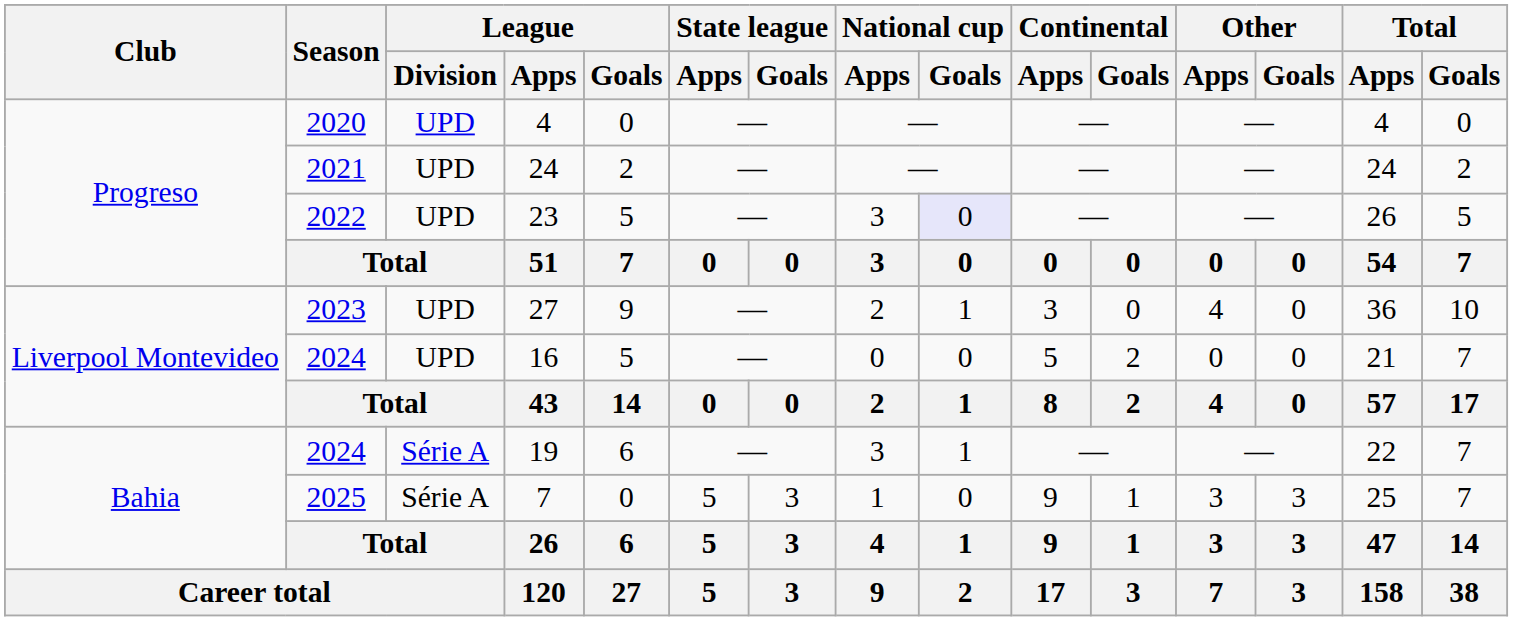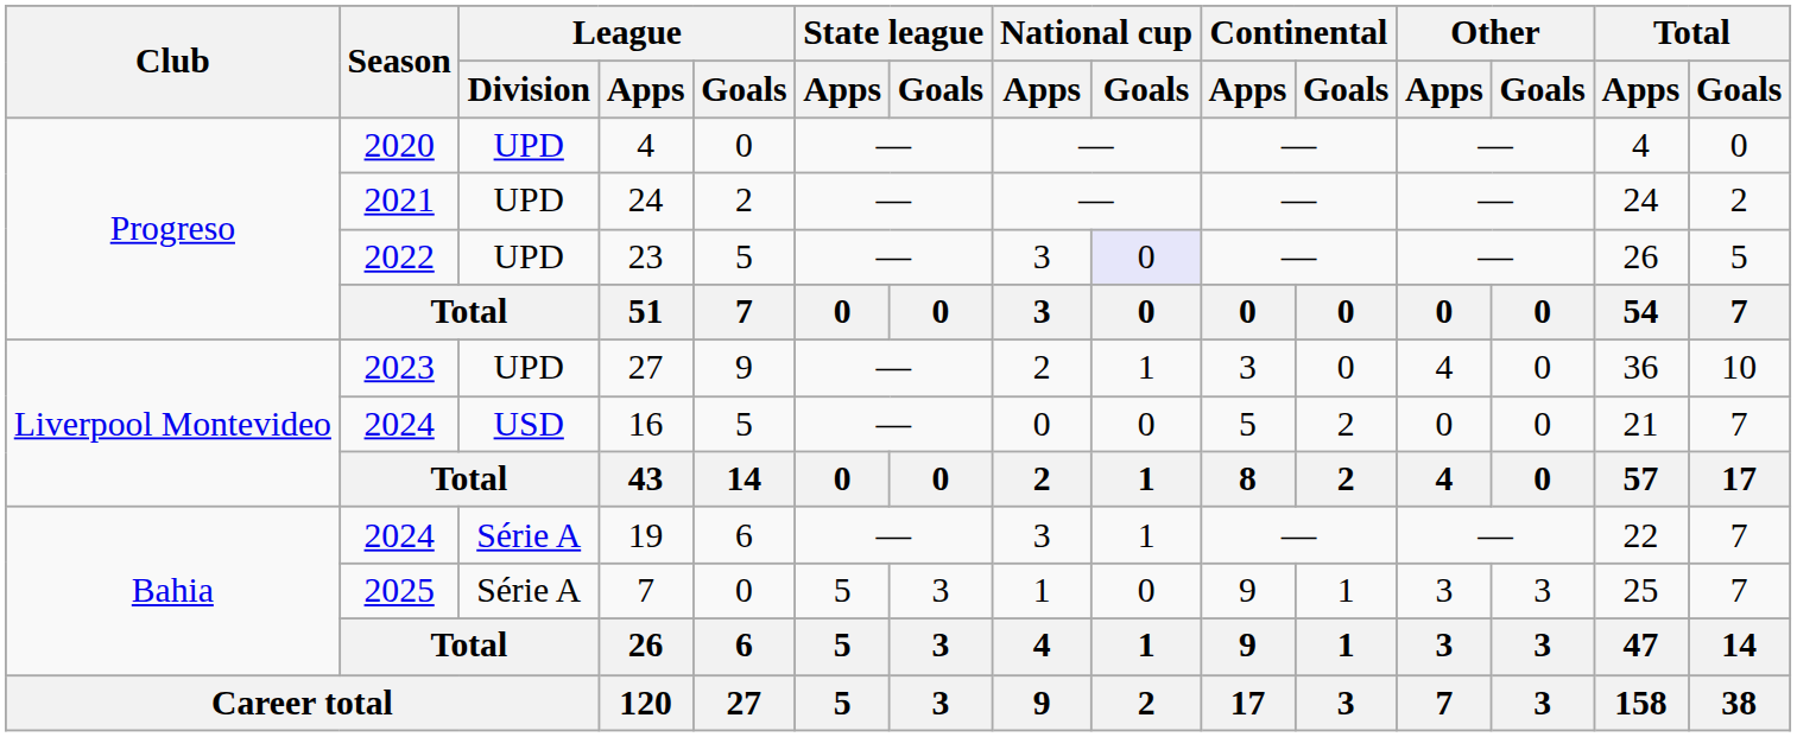 <table class="wikitable" Style="text-align: center">
 <tr>
 <th rowspan="2">Club</th>
 <th rowspan="2">Season</th>
 <th colspan="3">League</th>
 <th colspan="2">State league</th>
 <th colspan="2">National cup</th>
 <th colspan="2">Continental</th>
 <th colspan="2">Other</th>
 <th colspan="2">Total</th>
 </tr>
 <tr>
 <th>Division</th>
 <th>Apps</th>
 <th>Goals</th>
 <th>Apps</th>
 <th>Goals</th>
 <th>Apps</th>
 <th>Goals</th>
 <th>Apps</th>
 <th>Goals</th>
 <th>Apps</th>
 <th>Goals</th>
 <th>Apps</th>
 <th>Goals</th>
 </tr>
 <tr>
 <td rowspan="4"><a href='#'>Progreso</a></td>
 <td><a href='#'>2020</a></td>
 <td><a href='#'>UPD</a></td>
 <td>4</td>
 <td>0</td>
 <td colspan="2">—</td>
 <td colspan="2">—</td>
 <td colspan="2">—</td>
 <td colspan="2">—</td>
 <td>4</td>
 <td>0</td>
 </tr>
 <tr>
 <td><a href='#'>2021</a></td>
 <td>UPD</td>
 <td>24</td>
 <td>2</td>
 <td colspan="2">—</td>
 <td colspan="2">—</td>
 <td colspan="2">—</td>
 <td colspan="2">—</td>
 <td>24</td>
 <td>2</td>
 </tr>
 <tr>
 <td><a href='#'>2022</a></td>
 <td>UPD</td>
 <td>23</td>
 <td>5</td>
 <td colspan="2">—</td>
 <td>3</td>
 <td style="background: lavender;">0</td>
 <td colspan="2">—</td>
 <td colspan="2">—</td>
 <td>26</td>
 <td>5</td>
 </tr>
 <tr>
 <th colspan="2">Total</th>
 <th>51</th>
 <th>7</th>
 <th>0</th>
 <th>0</th>
 <th>3</th>
 <th>0</th>
 <th>0</th>
 <th>0</th>
 <th>0</th>
 <th>0</th>
 <th>54</th>
 <th>7</th>
 </tr>
 <tr>
 <td rowspan="3"><a href='#'>Liverpool Montevideo</a></td>
 <td><a href='#'>2023</a></td>
 <td>UPD</td>
 <td>27</td>
 <td>9</td>
 <td colspan="2">—</td>
 <td>2</td>
 <td>1</td>
 <td>3</td>
 <td>0</td>
 <td>4</td>
 <td>0</td>
 <td>36</td>
 <td>10</td>
 </tr>
 <tr>
 <td><a href='#'>2024</a></td>
-<td>UPD</td>
+<td><a href='#'>USD</a></td>
 <td>16</td>
 <td>5</td>
 <td colspan="2">—</td>
 <td>0</td>
 <td>0</td>
 <td>5</td>
 <td>2</td>
 <td>0</td>
 <td>0</td>
 <td>21</td>
 <td>7</td>
 </tr>
 <tr>
 <th colspan="2">Total</th>
 <th>43</th>
 <th>14</th>
 <th>0</th>
 <th>0</th>
 <th>2</th>
 <th>1</th>
 <th>8</th>
 <th>2</th>
 <th>4</th>
 <th>0</th>
 <th>57</th>
 <th>17</th>
 </tr>
 <tr>
 <td rowspan="3"><a href='#'>Bahia</a></td>
 <td><a href='#'>2024</a></td>
 <td><a href='#'>Série A</a></td>
 <td>19</td>
 <td>6</td>
 <td colspan="2">—</td>
 <td>3</td>
 <td>1</td>
 <td colspan="2">—</td>
 <td colspan="2">—</td>
 <td>22</td>
 <td>7</td>
 </tr>
 <tr>
 <td><a href='#'>2025</a></td>
 <td>Série A</td>
 <td>7</td>
 <td>0</td>
 <td>5</td>
 <td>3</td>
 <td>1</td>
 <td>0</td>
 <td>9</td>
 <td>1</td>
 <td>3</td>
 <td>3</td>
 <td>25</td>
 <td>7</td>
 </tr>
 <tr>
 <th colspan="2">Total</th>
 <th>26</th>
 <th>6</th>
 <th>5</th>
 <th>3</th>
 <th>4</th>
 <th>1</th>
 <th>9</th>
 <th>1</th>
 <th>3</th>
 <th>3</th>
 <th>47</th>
 <th>14</th>
 </tr>
 <tr>
 <th colspan="3">Career total</th>
 <th>120</th>
 <th>27</th>
 <th>5</th>
 <th>3</th>
 <th>9</th>
 <th>2</th>
 <th>17</th>
 <th>3</th>
 <th>7</th>
 <th>3</th>
 <th>158</th>
 <th>38</th>
 </tr>
 </table>
